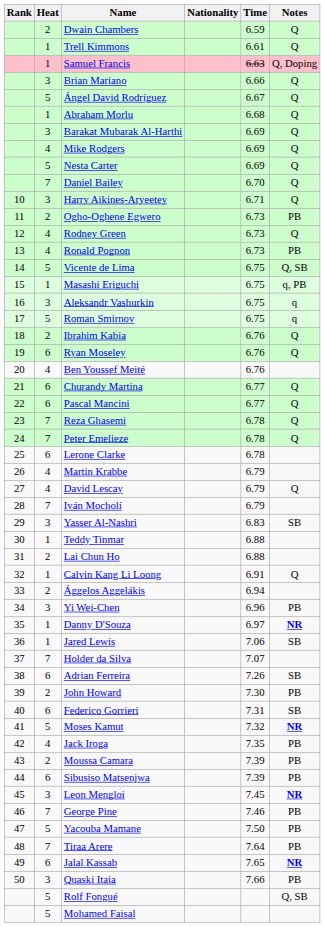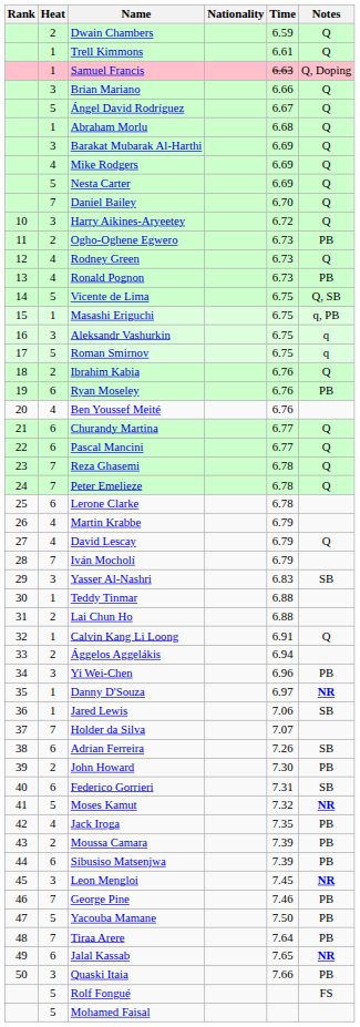 <table class="wikitable sortable" style="text-align:center">
 <tr>
 <th>Rank</th>
 <th>Heat</th>
 <th>Name</th>
 <th>Nationality</th>
 <th>Time</th>
 <th>Notes</th>
 </tr>
 <tr bgcolor=ccffcc>
 <td></td>
 <td>2</td>
 <td align=left><a href='#'>Dwain Chambers</a></td>
 <td align=left></td>
 <td>6.59</td>
 <td>Q</td>
 </tr>
 <tr bgcolor=ccffcc>
 <td></td>
 <td>1</td>
 <td align=left><a href='#'>Trell Kimmons</a></td>
 <td align=left></td>
 <td>6.61</td>
 <td>Q</td>
 </tr>
 <tr bgcolor=pink>
 <td></td>
 <td>1</td>
 <td align=left><a href='#'>Samuel Francis</a></td>
 <td align=left></td>
 <td><s>6.63 </s></td>
 <td>Q, Doping</td>
 </tr>
 <tr bgcolor=ccffcc>
 <td></td>
 <td>3</td>
 <td align=left><a href='#'>Brian Mariano</a></td>
 <td align=left></td>
 <td>6.66</td>
 <td>Q</td>
 </tr>
 <tr bgcolor=ccffcc>
 <td></td>
 <td>5</td>
 <td align=left><a href='#'>Ángel David Rodríguez</a></td>
 <td align=left></td>
 <td>6.67</td>
 <td>Q</td>
 </tr>
 <tr bgcolor=ccffcc>
 <td></td>
 <td>1</td>
 <td align=left><a href='#'>Abraham Morlu</a></td>
 <td align=left></td>
 <td>6.68</td>
 <td>Q</td>
 </tr>
 <tr bgcolor=ccffcc>
 <td></td>
 <td>3</td>
 <td align=left><a href='#'>Barakat Mubarak Al-Harthi</a></td>
 <td align=left></td>
 <td>6.69</td>
 <td>Q</td>
 </tr>
 <tr bgcolor=ccffcc>
 <td></td>
 <td>4</td>
 <td align=left><a href='#'>Mike Rodgers</a></td>
 <td align=left></td>
 <td>6.69</td>
 <td>Q</td>
 </tr>
 <tr bgcolor=ccffcc>
 <td></td>
 <td>5</td>
 <td align=left><a href='#'>Nesta Carter</a></td>
 <td align=left></td>
 <td>6.69</td>
 <td>Q</td>
 </tr>
 <tr bgcolor=ccffcc>
 <td></td>
 <td>7</td>
 <td align=left><a href='#'>Daniel Bailey</a></td>
 <td align=left></td>
 <td>6.70</td>
 <td>Q</td>
 </tr>
 <tr bgcolor=ccffcc>
 <td>10</td>
 <td>3</td>
 <td align=left><a href='#'>Harry Aikines-Aryeetey</a></td>
 <td align=left></td>
-<td>6.71</td>
+<td>6.72</td>
 <td>Q</td>
 </tr>
 <tr bgcolor=ccffcc>
 <td>11</td>
 <td>2</td>
 <td align=left><a href='#'>Ogho-Oghene Egwero</a></td>
 <td align=left></td>
 <td>6.73</td>
 <td>PB</td>
 </tr>
 <tr bgcolor=ccffcc>
 <td>12</td>
 <td>4</td>
 <td align=left><a href='#'>Rodney Green</a></td>
 <td align=left></td>
 <td>6.73</td>
 <td>Q</td>
 </tr>
 <tr bgcolor=ccffcc>
 <td>13</td>
 <td>4</td>
 <td align=left><a href='#'>Ronald Pognon</a></td>
 <td align=left></td>
 <td>6.73</td>
 <td>PB</td>
 </tr>
 <tr bgcolor=ccffcc>
 <td>14</td>
 <td>5</td>
 <td align=left><a href='#'>Vicente de Lima</a></td>
 <td align=left></td>
 <td>6.75</td>
 <td>Q, SB</td>
 </tr>
 <tr bgcolor=ddffdd>
 <td>15</td>
 <td>1</td>
 <td align=left><a href='#'>Masashi Eriguchi</a></td>
 <td align=left></td>
 <td>6.75</td>
 <td>q, PB</td>
 </tr>
 <tr bgcolor=ddffdd>
 <td>16</td>
 <td>3</td>
 <td align=left><a href='#'>Aleksandr Vashurkin</a></td>
 <td align=left></td>
 <td>6.75</td>
 <td>q</td>
 </tr>
 <tr bgcolor=ddffdd>
 <td>17</td>
 <td>5</td>
 <td align=left><a href='#'>Roman Smirnov</a></td>
 <td align=left></td>
 <td>6.75</td>
 <td>q</td>
 </tr>
 <tr bgcolor=ccffcc>
 <td>18</td>
 <td>2</td>
 <td align=left><a href='#'>Ibrahim Kabia</a></td>
 <td align=left></td>
 <td>6.76</td>
 <td>Q</td>
 </tr>
 <tr bgcolor=ccffcc>
 <td>19</td>
 <td>6</td>
 <td align=left><a href='#'>Ryan Moseley</a></td>
 <td align=left></td>
 <td>6.76</td>
-<td>Q</td>
+<td>PB</td>
 </tr>
 <tr>
 <td>20</td>
 <td>4</td>
 <td align=left><a href='#'>Ben Youssef Meité</a></td>
 <td align=left></td>
 <td>6.76</td>
 <td></td>
 </tr>
 <tr bgcolor=ccffcc>
 <td>21</td>
 <td>6</td>
 <td align=left><a href='#'>Churandy Martina</a></td>
 <td align=left></td>
 <td>6.77</td>
 <td>Q</td>
 </tr>
 <tr bgcolor=ccffcc>
 <td>22</td>
 <td>6</td>
 <td align=left><a href='#'>Pascal Mancini</a></td>
 <td align=left></td>
 <td>6.77</td>
 <td>Q</td>
 </tr>
 <tr bgcolor=ccffcc>
 <td>23</td>
 <td>7</td>
 <td align=left><a href='#'>Reza Ghasemi</a></td>
 <td align=left></td>
 <td>6.78</td>
 <td>Q</td>
 </tr>
 <tr bgcolor=ccffcc>
 <td>24</td>
 <td>7</td>
 <td align=left><a href='#'>Peter Emelieze</a></td>
 <td align=left></td>
 <td>6.78</td>
 <td>Q</td>
 </tr>
 <tr>
 <td>25</td>
 <td>6</td>
 <td align=left><a href='#'>Lerone Clarke</a></td>
 <td align=left></td>
 <td>6.78</td>
 <td></td>
 </tr>
 <tr>
 <td>26</td>
 <td>4</td>
 <td align=left><a href='#'>Martin Krabbe</a></td>
 <td align=left></td>
 <td>6.79</td>
 <td></td>
 </tr>
 <tr>
 <td>27</td>
 <td>4</td>
 <td align=left><a href='#'>David Lescay</a></td>
 <td align=left></td>
 <td>6.79</td>
 <td>Q</td>
 </tr>
 <tr>
 <td>28</td>
 <td>7</td>
 <td align=left><a href='#'>Iván Mocholí</a></td>
 <td align=left></td>
 <td>6.79</td>
 <td></td>
 </tr>
 <tr>
 <td>29</td>
 <td>3</td>
 <td align=left><a href='#'>Yasser Al-Nashri</a></td>
 <td align=left></td>
 <td>6.83</td>
 <td>SB</td>
 </tr>
 <tr>
 <td>30</td>
 <td>1</td>
 <td align=left><a href='#'>Teddy Tinmar</a></td>
 <td align=left></td>
 <td>6.88</td>
 <td></td>
 </tr>
 <tr>
 <td>31</td>
 <td>2</td>
 <td align=left><a href='#'>Lai Chun Ho</a></td>
 <td align=left></td>
 <td>6.88</td>
 <td></td>
 </tr>
 <tr>
 <td>32</td>
 <td>1</td>
 <td align=left><a href='#'>Calvin Kang Li Loong</a></td>
 <td align=left></td>
 <td>6.91</td>
 <td>Q</td>
 </tr>
 <tr>
 <td>33</td>
 <td>2</td>
 <td align=left><a href='#'>Ággelos Aggelákis</a></td>
 <td align=left></td>
 <td>6.94</td>
 <td></td>
 </tr>
 <tr>
 <td>34</td>
 <td>3</td>
 <td align=left><a href='#'>Yi Wei-Chen</a></td>
 <td align=left></td>
 <td>6.96</td>
 <td>PB</td>
 </tr>
 <tr>
 <td>35</td>
 <td>1</td>
 <td align=left><a href='#'>Danny D'Souza</a></td>
 <td align=left></td>
 <td>6.97</td>
 <td><strong><a href='#'>NR</a></strong></td>
 </tr>
 <tr>
 <td>36</td>
 <td>1</td>
 <td align=left><a href='#'>Jared Lewis</a></td>
 <td align=left></td>
 <td>7.06</td>
 <td>SB</td>
 </tr>
 <tr>
 <td>37</td>
 <td>7</td>
 <td align=left><a href='#'>Holder da Silva</a></td>
 <td align=left></td>
 <td>7.07</td>
 <td></td>
 </tr>
 <tr>
 <td>38</td>
 <td>6</td>
 <td align=left><a href='#'>Adrian Ferreira</a></td>
 <td align=left></td>
 <td>7.26</td>
 <td>SB</td>
 </tr>
 <tr>
 <td>39</td>
 <td>2</td>
 <td align=left><a href='#'>John Howard</a></td>
 <td align=left></td>
 <td>7.30</td>
 <td>PB</td>
 </tr>
 <tr>
 <td>40</td>
 <td>6</td>
 <td align=left><a href='#'>Federico Gorrieri</a></td>
 <td align=left></td>
 <td>7.31</td>
 <td>SB</td>
 </tr>
 <tr>
 <td>41</td>
 <td>5</td>
 <td align=left><a href='#'>Moses Kamut</a></td>
 <td align=left></td>
 <td>7.32</td>
 <td><strong><a href='#'>NR</a></strong></td>
 </tr>
 <tr>
 <td>42</td>
 <td>4</td>
 <td align=left><a href='#'>Jack Iroga</a></td>
 <td align=left></td>
 <td>7.35</td>
 <td>PB</td>
 </tr>
 <tr>
 <td>43</td>
 <td>2</td>
 <td align=left><a href='#'>Moussa Camara</a></td>
 <td align=left></td>
 <td>7.39</td>
 <td>PB</td>
 </tr>
 <tr>
 <td>44</td>
 <td>6</td>
 <td align=left><a href='#'>Sibusiso Matsenjwa</a></td>
 <td align=left></td>
 <td>7.39</td>
 <td>PB</td>
 </tr>
 <tr>
 <td>45</td>
 <td>3</td>
 <td align=left><a href='#'>Leon Mengloi</a></td>
 <td align=left></td>
 <td>7.45</td>
 <td><strong><a href='#'>NR</a></strong></td>
 </tr>
 <tr>
 <td>46</td>
 <td>7</td>
 <td align=left><a href='#'>George Pine</a></td>
 <td align=left></td>
 <td>7.46</td>
 <td>PB</td>
 </tr>
 <tr>
 <td>47</td>
 <td>5</td>
 <td align=left><a href='#'>Yacouba Mamane</a></td>
 <td align=left></td>
 <td>7.50</td>
 <td>PB</td>
 </tr>
 <tr>
 <td>48</td>
 <td>7</td>
 <td align=left><a href='#'>Tiraa Arere</a></td>
 <td align=left></td>
 <td>7.64</td>
 <td>PB</td>
 </tr>
 <tr>
 <td>49</td>
 <td>6</td>
 <td align=left><a href='#'>Jalal Kassab</a></td>
 <td align=left></td>
 <td>7.65</td>
 <td><strong><a href='#'>NR</a></strong></td>
 </tr>
 <tr>
 <td>50</td>
 <td>3</td>
 <td align=left><a href='#'>Quaski Itaia</a></td>
 <td align=left></td>
 <td>7.66</td>
 <td>PB</td>
 </tr>
 <tr>
 <td></td>
 <td>5</td>
 <td align=left><a href='#'>Rolf Fongué</a></td>
 <td align=left></td>
 <td></td>
-<td>Q, SB</td>
+<td>FS</td>
 </tr>
 <tr>
 <td></td>
 <td>5</td>
 <td align=left><a href='#'>Mohamed Faisal</a></td>
 <td align=left></td>
 <td></td>
 <td></td>
 </tr>
 </table>
